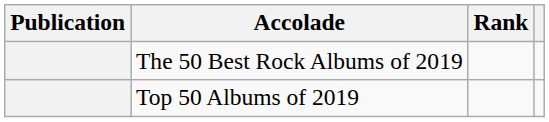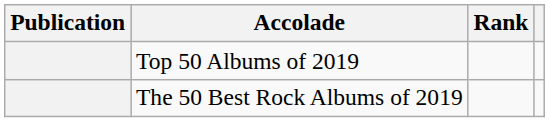 <table class="sortable wikitable plainrowheaders  mw-collapsible">
 <tr>
 <th scope="col">Publication</th>
 <th scope="col" class="unsortable">Accolade</th>
 <th scope="col">Rank</th>
 <th scope="col" class="unsortable"></th>
 </tr>
 <tr>
 <th scope="row"><em></em></th>
-<td>The 50 Best Rock Albums of 2019</td>
+<td>Top 50 Albums of 2019</td>
 <td></td>
 <td></td>
 </tr>
 <tr>
 <th scope="row"><em></em></th>
-<td>Top 50 Albums of 2019</td>
+<td>The 50 Best Rock Albums of 2019</td>
 <td></td>
 <td></td>
 </tr>
 </table>
